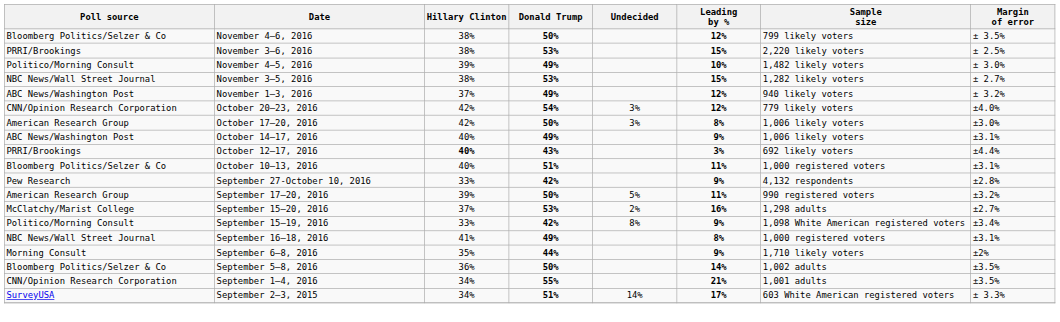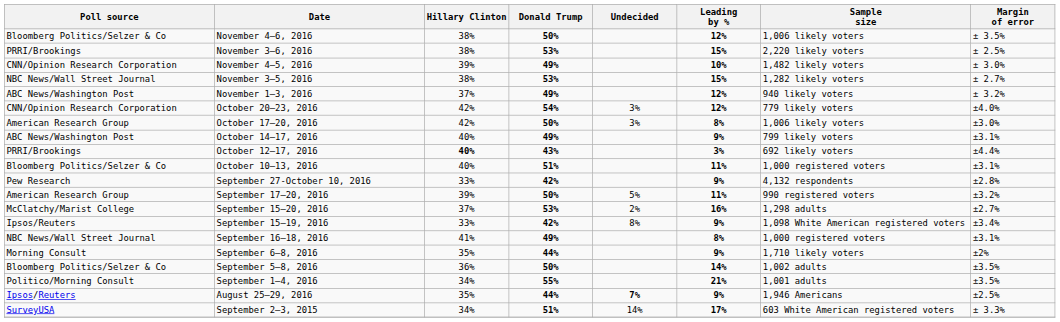 <table class="wikitable sortable">
 <tr style="background:lightgrey;">
 <th width="20%">Poll source</th>
 <th width="20%">Date</th>
 <th width="8%">Hillary Clinton<br><small></small></th>
 <th width="8%">Donald Trump<br><small></small></th>
 <th width="8%">Undecided</th>
 <th width="8%">Leading<br>by %</th>
 <th width="20%">Sample<br>size</th>
 <th width="8%">Margin<br>of error</th>
 </tr>
 <tr>
 <td>Bloomberg Politics/Selzer & Co</td>
 <td>November 4–6, 2016</td>
 <td align="center">38%</td>
 <td align="center" ><strong>50%</strong></td>
 <td align="center"></td>
 <td align="center" ><strong>12%</strong></td>
-<td>799 likely voters</td>
+<td>1,006 likely voters</td>
 <td>± 3.5%</td>
 </tr>
 <tr>
 <td>PRRI/Brookings</td>
 <td>November 3–6, 2016</td>
 <td align="center">38%</td>
 <td align="center" ><strong>53%</strong></td>
 <td align="center"></td>
 <td align="center" ><strong>15%</strong></td>
 <td>2,220 likely voters</td>
 <td>± 2.5%</td>
 </tr>
 <tr>
-<td>Politico/Morning Consult</td>
+<td>CNN/Opinion Research Corporation</td>
 <td>November 4–5, 2016</td>
 <td align="center">39%</td>
 <td align="center" ><strong>49%</strong></td>
 <td align="center"></td>
 <td align="center" ><strong>10%</strong></td>
 <td>1,482 likely voters</td>
 <td>± 3.0%</td>
 </tr>
 <tr>
 <td>NBC News/Wall Street Journal</td>
 <td>November 3–5, 2016</td>
 <td align="center">38%</td>
 <td align="center" ><strong>53%</strong></td>
 <td align="center"></td>
 <td align="center" ><strong>15%</strong></td>
 <td>1,282 likely voters</td>
 <td>± 2.7%</td>
 </tr>
 <tr>
 <td>ABC News/Washington Post</td>
 <td>November 1–3, 2016</td>
 <td align="center">37%</td>
 <td align="center" ><strong>49%</strong></td>
 <td align="center"></td>
 <td align="center" ><strong>12%</strong></td>
 <td>940 likely voters</td>
 <td>± 3.2%</td>
 </tr>
 <tr>
 <td>CNN/Opinion Research Corporation</td>
 <td>October 20–23, 2016</td>
 <td align="center">42%</td>
 <td align="center" ><strong>54%</strong></td>
 <td align="center">3%</td>
 <td align="center" ><strong>12%</strong></td>
 <td>779 likely voters</td>
 <td>±4.0%</td>
 </tr>
 <tr>
 <td>American Research Group</td>
 <td>October 17–20, 2016</td>
 <td align="center">42%</td>
 <td align="center" ><strong>50%</strong></td>
 <td align="center">3%</td>
 <td align="center" ><strong>8%</strong></td>
 <td>1,006 likely voters</td>
 <td>±3.0%</td>
 </tr>
 <tr>
 <td>ABC News/Washington Post</td>
 <td>October 14–17, 2016</td>
 <td align="center">40%</td>
 <td align="center" ><strong>49%</strong></td>
 <td align="center"></td>
 <td align="center" ><strong>9%</strong></td>
-<td>1,006 likely voters</td>
+<td>799 likely voters</td>
 <td>±3.1%</td>
 </tr>
 <tr>
 <td>PRRI/Brookings</td>
 <td>October 12–17, 2016</td>
 <td align="center"><strong>40%</strong></td>
 <td align="center" ><strong>43%</strong></td>
 <td align="center"></td>
 <td align="center" ><strong>3%</strong></td>
 <td>692 likely voters</td>
 <td>±4.4%</td>
 </tr>
 <tr>
 <td>Bloomberg Politics/Selzer & Co</td>
 <td>October 10–13, 2016</td>
 <td align="center">40%</td>
 <td align="center" ><strong>51%</strong></td>
 <td align="center"></td>
 <td align="center" ><strong>11%</strong></td>
 <td>1,000 registered voters</td>
 <td>±3.1%</td>
 </tr>
 <tr>
 <td>Pew Research</td>
 <td>September 27-October 10, 2016</td>
 <td align="center">33%</td>
 <td align="center" ><strong>42%</strong></td>
 <td align="center"></td>
 <td align="center" ><strong>9%</strong></td>
 <td>4,132 respondents</td>
 <td>±2.8%</td>
 </tr>
 <tr>
 <td>American Research Group</td>
 <td>September 17–20, 2016</td>
 <td align="center">39%</td>
 <td align="center" ><strong>50%</strong></td>
 <td align="center">5%</td>
 <td align="center" ><strong>11%</strong></td>
 <td>990 registered voters</td>
 <td>±3.2%</td>
 </tr>
 <tr>
 <td>McClatchy/Marist College</td>
 <td>September 15–20, 2016</td>
 <td align="center">37%</td>
 <td align="center" ><strong>53%</strong></td>
 <td align="center">2%</td>
 <td align="center" ><strong>16%</strong></td>
 <td>1,298 adults</td>
 <td>±2.7%</td>
 </tr>
 <tr>
-<td>Politico/Morning Consult</td>
+<td>Ipsos/Reuters</td>
 <td>September 15–19, 2016</td>
 <td align="center">33%</td>
 <td align="center" ><strong>42%</strong></td>
 <td align="center">8%</td>
 <td align="center" ><strong>9%</strong></td>
 <td>1,098 White American registered voters</td>
 <td>±3.4%</td>
 </tr>
 <tr>
 <td>NBC News/Wall Street Journal</td>
 <td>September 16–18, 2016</td>
 <td align="center">41%</td>
 <td align="center" ><strong>49%</strong></td>
 <td align="center"></td>
 <td align="center" ><strong>8%</strong></td>
 <td>1,000 registered voters</td>
 <td>±3.1%</td>
 </tr>
 <tr>
 <td>Morning Consult</td>
 <td>September 6–8, 2016</td>
 <td align="center">35%</td>
 <td align="center" ><strong>44%</strong></td>
 <td align="center"></td>
 <td align="center" ><strong>9%</strong></td>
 <td>1,710 likely voters</td>
 <td>±2%</td>
 </tr>
 <tr>
 <td>Bloomberg Politics/Selzer & Co</td>
 <td>September 5–8, 2016</td>
 <td align="center">36%</td>
 <td align="center" ><strong>50%</strong></td>
 <td align="center"></td>
 <td align="center" ><strong>14%</strong></td>
 <td>1,002 adults</td>
 <td>±3.5%</td>
 </tr>
 <tr>
-<td>CNN/Opinion Research Corporation</td>
+<td>Politico/Morning Consult</td>
 <td>September 1–4, 2016</td>
 <td align="center">34%</td>
 <td align="center" ><strong>55%</strong></td>
 <td align="center"></td>
 <td align="center" ><strong>21%</strong></td>
 <td>1,001 adults</td>
 <td>±3.5%</td>
+</tr>
+<tr>
+<td><a href='#'>Ipsos</a>/<a href='#'>Reuters</a></td>
+<td>August 25–29, 2016</td>
+<td align="center">35%</td>
+<td align="center" ><strong>44%</strong></td>
+<td align="center"><strong>7%</strong></td>
+<td align="center" ><strong>9%</strong></td>
+<td>1,946 Americans</td>
+<td>±2.5%</td>
 </tr>
 <tr>
 <td><a href='#'>SurveyUSA</a></td>
 <td>September 2–3, 2015</td>
 <td align="center">34%</td>
 <td align="center" ><strong>51%</strong></td>
 <td align="center">14%</td>
 <td align="center" ><strong>17%</strong></td>
 <td>603 White American registered voters</td>
 <td>± 3.3%</td>
 </tr>
 <tr>
 </tr>
 </table>
